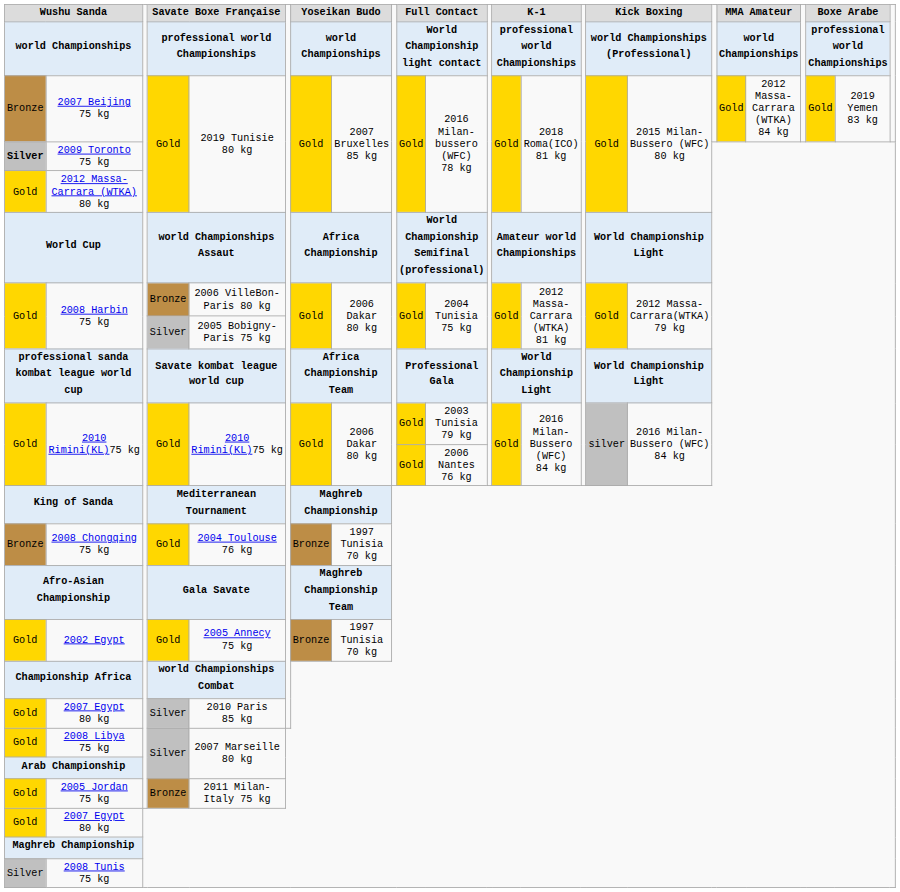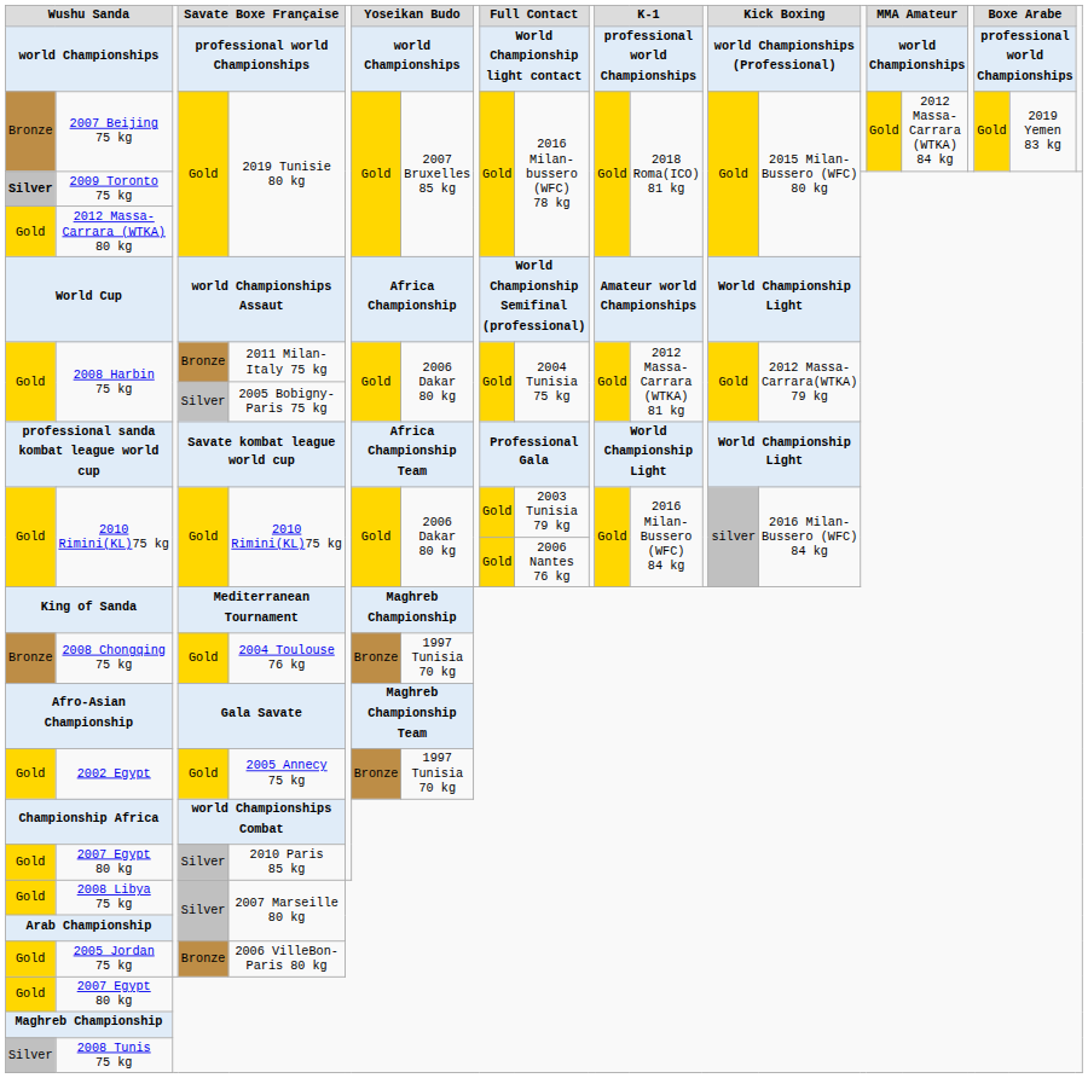 <table class="wikitable sortable" width=75% style="font-size:90%; text-align:center;">
 <tr>
 <th style="background-color:gainsboro" colspan=2>Wushu Sanda</th>
 <td rowspan=20></td>
 <th style="background-color:gainsboro" colspan=2>Savate Boxe Française</th>
 <td rowspan=17></td>
 <th style="background-color:gainsboro" colspan=2>Yoseikan Budo</th>
 <td rowspan=11></td>
 <th style="background-color:gainsboro" colspan=2>Full Contact</th>
 <td rowspan=11></td>
 <th style="background-color:gainsboro" colspan=2>K-1</th>
 <td rowspan=11></td>
 <th style="background-color:gainsboro" colspan=2>Kick Boxing</th>
 <td rowspan=3></td>
 <th style="background-color:gainsboro" colspan=2>MMA Amateur</th>
 <td rowspan=3></td>
 <th style="background-color:gainsboro" colspan=2>Boxe Arabe</th>
 <td rowspan=3></td>
 </tr>
 <tr>
 <td bgcolor=#E0ECF8 colspan=2><sup><strong><big>world Championships</big></strong></sup></td>
 <td bgcolor=#E0ECF8 colspan=2><sup><strong><big>professional world Championships</big></strong></sup></td>
 <td bgcolor=#E0ECF8 colspan=2><sup><strong><big>world Championships</big></strong></sup></td>
 <td bgcolor=#E0ECF8 colspan=2><sup><strong><big>World Championship light contact</big></strong></sup></td>
 <td bgcolor=#E0ECF8 colspan=2><sup><strong><big>professional world Championships</big></strong></sup></td>
 <td bgcolor=#E0ECF8 colspan=2><sup><strong><big>world Championships (Professional)</big></strong></sup></td>
 <td bgcolor=#E0ECF8 colspan=2><sup><strong><big>world Championships</big></strong></sup></td>
 <td bgcolor=#E0ECF8 colspan=2><sup><strong><big>professional world Championships</big></strong></sup></td>
 </tr>
 <tr>
 <td bgcolor=#BD8D46>Bronze</td>
 <td><a href='#'>2007 Beijing</a>  75 kg</td>
 <td rowspan=3 bgcolor=Gold>Gold</td>
 <td rowspan=3>2019 Tunisie 80 kg</td>
 <td rowspan=3 bgcolor=Gold>Gold</td>
 <td rowspan=3>2007 Bruxelles 85 kg</td>
 <td rowspan=3 bgcolor=Gold>Gold</td>
 <td rowspan=3>2016 Milan-bussero (WFC) 78 kg</td>
 <td rowspan=3 bgcolor=Gold>Gold</td>
 <td rowspan=3>2018 Roma(ICO)  81 kg</td>
 <td rowspan=3 bgcolor=Gold>Gold</td>
 <td rowspan=3>2015 Milan-Bussero (WFC) 80 kg</td>
 <td bgcolor=Gold>Gold</td>
 <td>2012 Massa-Carrara (WTKA) 84 kg</td>
 <td bgcolor=Gold>Gold</td>
 <td>2019 Yemen  83 kg</td>
 </tr>
 <tr>
 <td bgcolor=Silver><strong>Silver</strong></td>
 <td><a href='#'>2009 Toronto</a>  75 kg</td>
 </tr>
 <tr>
 <td bgcolor=Gold>Gold</td>
 <td><a href='#'>2012 Massa-Carrara (WTKA)</a>  80 kg</td>
 </tr>
 <tr>
 <td bgcolor=#E0ECF8 colspan=2><sup><strong><big>World Cup</big></strong></sup></td>
 <td bgcolor=#E0ECF8 colspan=2><sup><strong><big>world Championships Assaut</big></strong></sup></td>
 <td bgcolor=#E0ECF8 colspan=2><sup><strong><big>Africa Championship</big></strong></sup></td>
 <td bgcolor=#E0ECF8 colspan=2><sup><strong><big>World Championship Semifinal (professional)</big></strong></sup></td>
 <td bgcolor=#E0ECF8 colspan=2><sup><strong><big>Amateur world Championships</big></strong></sup></td>
 <td bgcolor=#E0ECF8 colspan=2><sup><strong><big>World Championship Light</big></strong></sup></td>
 </tr>
 <tr>
 <td bgcolor=Gold Rowspan=2>Gold</td>
 <td Rowspan=2><a href='#'>2008 Harbin</a> 75 kg</td>
 <td bgcolor=#BD8D46>Bronze</td>
-<td>2006 VilleBon-Paris 80 kg</td>
+<td>2011 Milan-Italy 75 kg</td>
 <td rowspan=2 bgcolor=Gold>Gold</td>
 <td rowspan=2>2006 Dakar 80 kg</td>
 <td rowspan=2 bgcolor=Gold>Gold</td>
 <td rowspan=2>2004 Tunisia 75 kg</td>
 <td rowspan=2 bgcolor=Gold>Gold</td>
 <td rowspan=2>2012 Massa-Carrara (WTKA) 81 kg</td>
 <td rowspan=2 bgcolor=Gold>Gold</td>
 <td rowspan=2>2012 Massa-Carrara(WTKA) 79 kg</td>
 </tr>
 <tr>
 <td bgcolor=Silver>Silver</td>
 <td>2005 Bobigny-Paris 75 kg</td>
 </tr>
 <tr>
 <td bgcolor=#E0ECF8 colspan=2><sup><strong><big>professional sanda kombat league world cup</big></strong></sup></td>
 <td bgcolor=#E0ECF8 colspan=2><sup><strong><big>Savate kombat league world cup	</big></strong></sup></td>
 <td bgcolor=#E0ECF8 colspan=2><sup><strong><big>Africa Championship Team</big></strong></sup></td>
 <td bgcolor=#E0ECF8 colspan=2><sup><strong><big>Professional Gala</big></strong></sup></td>
 <td bgcolor=#E0ECF8 colspan=2><sup><strong><big>World Championship Light</big></strong></sup></td>
 <td bgcolor=#E0ECF8 colspan=2><sup><strong><big>World Championship Light</big></strong></sup></td>
 </tr>
 <tr>
 <td rowspan=2 bgcolor=Gold>Gold</td>
 <td rowspan=2><a href='#'>2010 Rimini(KL)</a>75 kg</td>
 <td rowspan=2 bgcolor=Gold>Gold</td>
 <td rowspan=2><a href='#'>2010 Rimini(KL)</a>75 kg</td>
 <td rowspan=2 bgcolor=Gold>Gold</td>
 <td rowspan=2>2006 Dakar 80 kg</td>
 <td bgcolor=Gold>Gold</td>
 <td>2003 Tunisia 79 kg</td>
 <td rowspan=2 bgcolor=Gold>Gold</td>
 <td rowspan=2>2016 Milan-Bussero (WFC) 84 kg</td>
 <td rowspan=2 bgcolor=silver>silver</td>
 <td rowspan=2>2016 Milan-Bussero (WFC) 84 kg</td>
 </tr>
 <tr>
 <td bgcolor=Gold>Gold</td>
 <td>2006 Nantes 76 kg</td>
 </tr>
 <tr>
 <td bgcolor=#E0ECF8 colspan=2><sup><strong><big>King of Sanda</big></strong></sup></td>
 <td bgcolor=#E0ECF8 colspan=2><sup><strong><big>Mediterranean Tournament</big></strong></sup></td>
 <td bgcolor=#E0ECF8 colspan=2><sup><strong><big>Maghreb Championship</big></strong></sup></td>
 </tr>
 <tr>
 <td bgcolor=#BD8D46>Bronze</td>
 <td><a href='#'>2008 Chongqing</a> 75 kg</td>
 <td bgcolor=Gold>Gold</td>
 <td><a href='#'>2004 Toulouse</a> 76 kg</td>
 <td bgcolor=#BD8D46>Bronze</td>
 <td>1997 Tunisia 70 kg</td>
 </tr>
 <tr>
 <td bgcolor=#E0ECF8 colspan=2><sup><strong><big>Afro-Asian Championship</big></strong></sup></td>
 <td bgcolor=#E0ECF8 colspan=2><sup><strong><big>Gala Savate</big></strong></sup></td>
 <td bgcolor=#E0ECF8 colspan=2><sup><strong><big>Maghreb Championship Team</big></strong></sup></td>
 </tr>
 <tr>
 <td bgcolor=Gold>Gold</td>
 <td><a href='#'>2002 Egypt</a></td>
 <td bgcolor=Gold>Gold</td>
 <td><a href='#'>2005 Annecy</a> 75 kg</td>
 <td bgcolor=#BD8D46>Bronze</td>
 <td>1997 Tunisia 70 kg</td>
 </tr>
 <tr>
 <td bgcolor=#E0ECF8 colspan=2><sup><strong><big>Championship Africa</big></strong></sup></td>
 <td bgcolor=#E0ECF8 colspan=2><sup><strong><big>world Championships Combat</big></strong></sup></td>
 </tr>
 <tr>
 <td bgcolor=Gold>Gold</td>
 <td><a href='#'>2007 Egypt</a> 80 kg</td>
 <td bgcolor=Silver>Silver</td>
 <td>2010 Paris 85 kg</td>
 </tr>
 <tr>
 <td bgcolor=Gold>Gold</td>
 <td><a href='#'>2008 Libya</a> 75 kg</td>
 <td rowspan=2 bgcolor=Silver>Silver</td>
 <td rowspan=2>2007 Marseille 80 kg</td>
 </tr>
 <tr>
 <td bgcolor=#E0ECF8 colspan=2><sup><strong><big>Arab Championship</big></strong></sup></td>
 </tr>
 <tr>
 <td bgcolor=Gold>Gold</td>
 <td><a href='#'>2005 Jordan</a> 75 kg</td>
 <td bgcolor=#BD8D46>Bronze</td>
-<td>2011 Milan-Italy 75 kg</td>
+<td>2006 VilleBon-Paris 80 kg</td>
 </tr>
 <tr>
 <td bgcolor=Gold>Gold</td>
 <td><a href='#'>2007 Egypt</a> 80 kg</td>
 </tr>
 <tr>
 <td bgcolor=#E0ECF8 colspan=2><sup><strong><big>Maghreb Championship</big></strong></sup></td>
 </tr>
 <tr>
 <td bgcolor=Silver>Silver</td>
 <td><a href='#'>2008 Tunis</a> 75 kg</td>
 </tr>
 </table>
